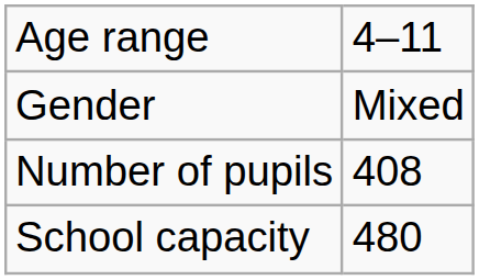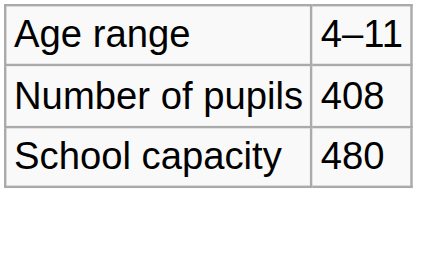 <table class="wikitable">
 <tr>
 <td>Age range</td>
 <td>4–11</td>
-</tr>
-<tr>
-<td>Gender</td>
-<td>Mixed</td>
 </tr>
 <tr>
 <td>Number of pupils</td>
 <td>408</td>
 </tr>
 <tr>
 <td>School capacity</td>
 <td>480</td>
 </tr>
 </table>
